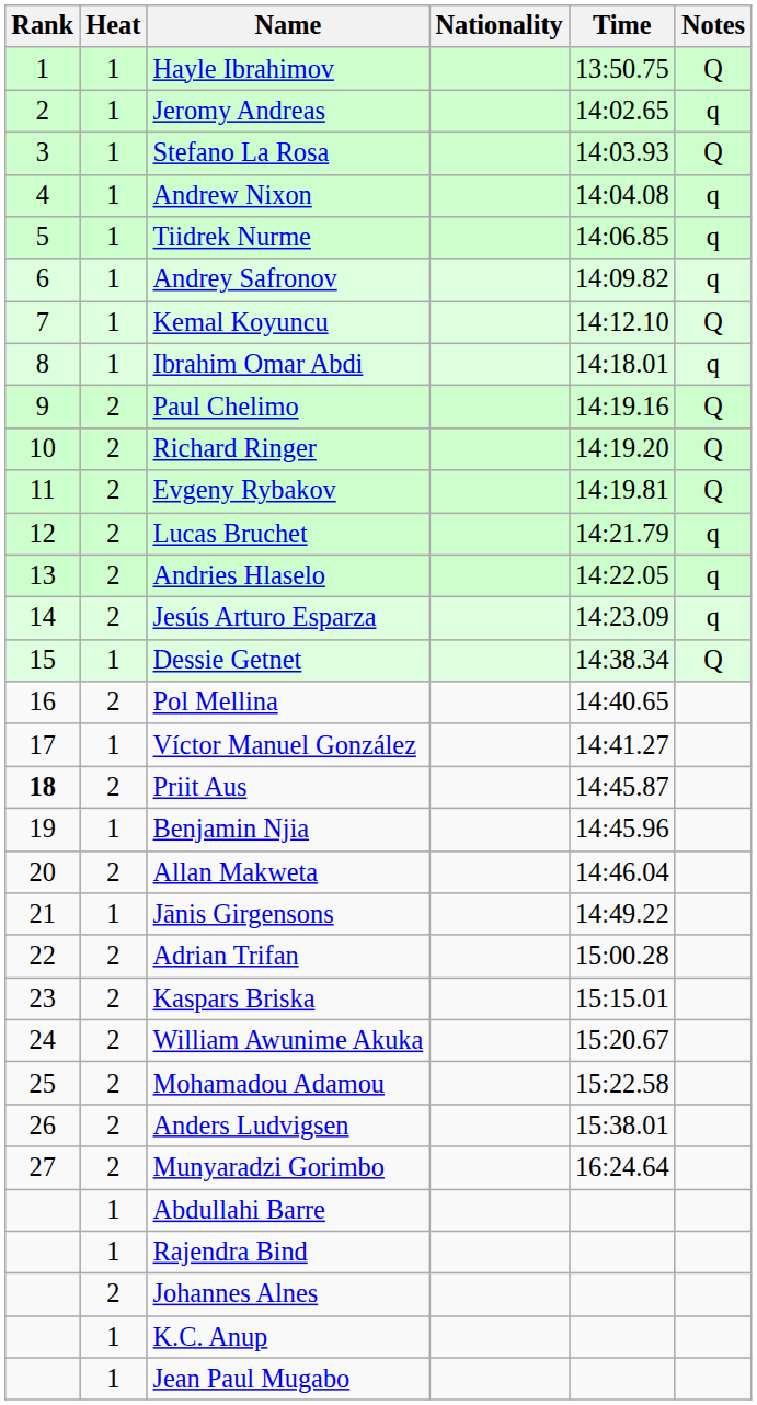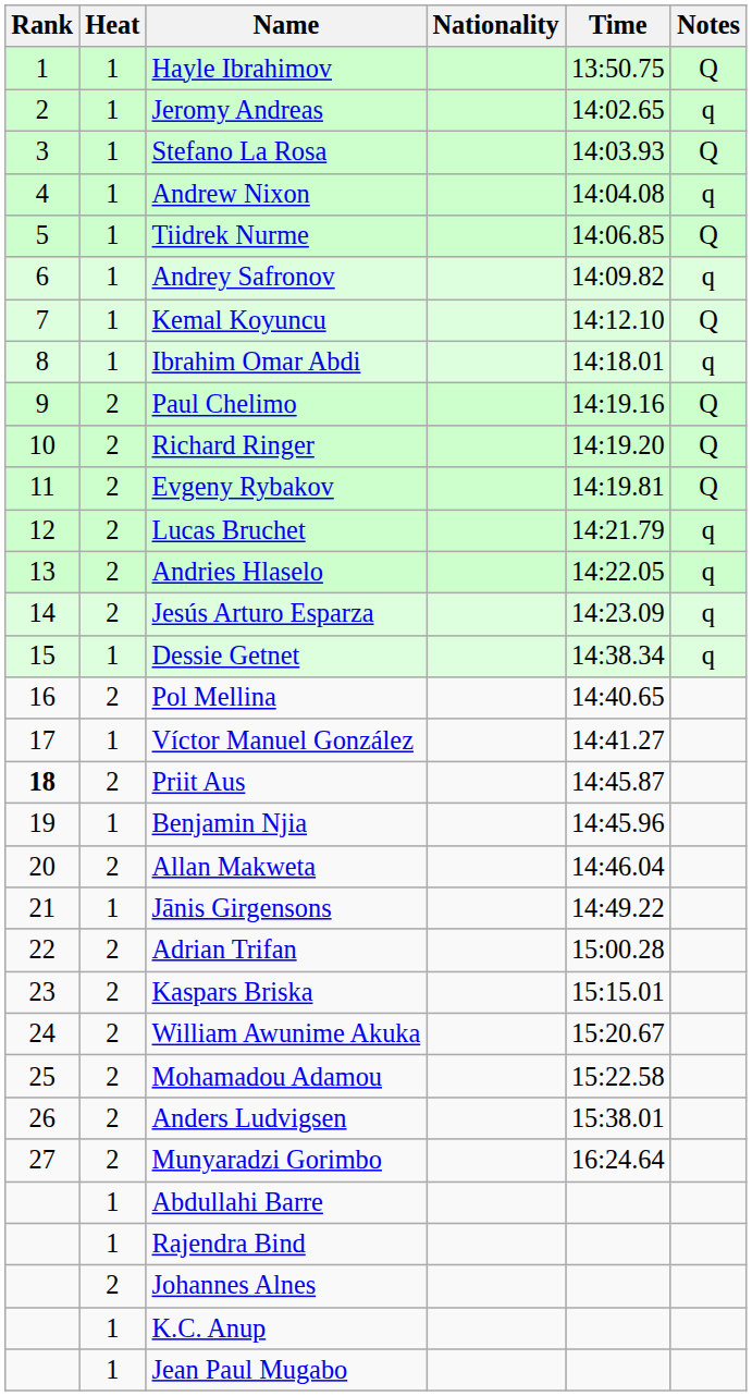 <table class="wikitable sortable" style="text-align:center">
 <tr>
 <th>Rank</th>
 <th>Heat</th>
 <th>Name</th>
 <th>Nationality</th>
 <th>Time</th>
 <th>Notes</th>
 </tr>
 <tr bgcolor=ccffcc>
 <td>1</td>
 <td>1</td>
 <td align=left><a href='#'>Hayle Ibrahimov</a></td>
 <td align=left></td>
 <td>13:50.75</td>
 <td>Q</td>
 </tr>
 <tr bgcolor=ccffcc>
 <td>2</td>
 <td>1</td>
 <td align=left><a href='#'>Jeromy Andreas</a></td>
 <td align=left></td>
 <td>14:02.65</td>
 <td>q</td>
 </tr>
 <tr bgcolor=ccffcc>
 <td>3</td>
 <td>1</td>
 <td align=left><a href='#'>Stefano La Rosa</a></td>
 <td align=left></td>
 <td>14:03.93</td>
 <td>Q</td>
 </tr>
 <tr bgcolor=ccffcc>
 <td>4</td>
 <td>1</td>
 <td align=left><a href='#'>Andrew Nixon</a></td>
 <td align=left></td>
 <td>14:04.08</td>
 <td>q</td>
 </tr>
 <tr bgcolor=ccffcc>
 <td>5</td>
 <td>1</td>
 <td align=left><a href='#'>Tiidrek Nurme</a></td>
 <td align=left></td>
 <td>14:06.85</td>
-<td>q</td>
+<td>Q</td>
 </tr>
 <tr bgcolor=ddffdd>
 <td>6</td>
 <td>1</td>
 <td align=left><a href='#'>Andrey Safronov</a></td>
 <td align=left></td>
 <td>14:09.82</td>
 <td>q</td>
 </tr>
 <tr bgcolor=ddffdd>
 <td>7</td>
 <td>1</td>
 <td align=left><a href='#'>Kemal Koyuncu</a></td>
 <td align=left></td>
 <td>14:12.10</td>
 <td>Q</td>
 </tr>
 <tr bgcolor=ddffdd>
 <td>8</td>
 <td>1</td>
 <td align=left><a href='#'>Ibrahim Omar Abdi</a></td>
 <td align=left></td>
 <td>14:18.01</td>
 <td>q</td>
 </tr>
 <tr bgcolor=ccffcc>
 <td>9</td>
 <td>2</td>
 <td align=left><a href='#'>Paul Chelimo</a></td>
 <td align=left></td>
 <td>14:19.16</td>
 <td>Q</td>
 </tr>
 <tr bgcolor=ccffcc>
 <td>10</td>
 <td>2</td>
 <td align=left><a href='#'>Richard Ringer</a></td>
 <td align=left></td>
 <td>14:19.20</td>
 <td>Q</td>
 </tr>
 <tr bgcolor=ccffcc>
 <td>11</td>
 <td>2</td>
 <td align=left><a href='#'>Evgeny Rybakov</a></td>
 <td align=left></td>
 <td>14:19.81</td>
 <td>Q</td>
 </tr>
 <tr bgcolor=ccffcc>
 <td>12</td>
 <td>2</td>
 <td align=left><a href='#'>Lucas Bruchet</a></td>
 <td align=left></td>
 <td>14:21.79</td>
 <td>q</td>
 </tr>
 <tr bgcolor=ccffcc>
 <td>13</td>
 <td>2</td>
 <td align=left><a href='#'>Andries Hlaselo</a></td>
 <td align=left></td>
 <td>14:22.05</td>
 <td>q</td>
 </tr>
 <tr bgcolor=ddffdd>
 <td>14</td>
 <td>2</td>
 <td align=left><a href='#'>Jesús Arturo Esparza</a></td>
 <td align=left></td>
 <td>14:23.09</td>
 <td>q</td>
 </tr>
 <tr bgcolor=ddffdd>
 <td>15</td>
 <td>1</td>
 <td align=left><a href='#'>Dessie Getnet</a></td>
 <td align=left></td>
 <td>14:38.34</td>
-<td>Q</td>
+<td>q</td>
 </tr>
 <tr>
 <td>16</td>
 <td>2</td>
 <td align=left><a href='#'>Pol Mellina</a></td>
 <td align=left></td>
 <td>14:40.65</td>
 <td></td>
 </tr>
 <tr>
 <td>17</td>
 <td>1</td>
 <td align=left><a href='#'>Víctor Manuel González</a></td>
 <td align=left></td>
 <td>14:41.27</td>
 <td></td>
 </tr>
 <tr>
 <td><strong>18</strong></td>
 <td>2</td>
 <td align=left><a href='#'>Priit Aus</a></td>
 <td align=left></td>
 <td>14:45.87</td>
 <td></td>
 </tr>
 <tr>
 <td>19</td>
 <td>1</td>
 <td align=left><a href='#'>Benjamin Njia</a></td>
 <td align=left></td>
 <td>14:45.96</td>
 <td></td>
 </tr>
 <tr>
 <td>20</td>
 <td>2</td>
 <td align=left><a href='#'>Allan Makweta</a></td>
 <td align=left></td>
 <td>14:46.04</td>
 <td></td>
 </tr>
 <tr>
 <td>21</td>
 <td>1</td>
 <td align=left><a href='#'>Jānis Girgensons</a></td>
 <td align=left></td>
 <td>14:49.22</td>
 <td></td>
 </tr>
 <tr>
 <td>22</td>
 <td>2</td>
 <td align=left><a href='#'>Adrian Trifan</a></td>
 <td align=left></td>
 <td>15:00.28</td>
 <td></td>
 </tr>
 <tr>
 <td>23</td>
 <td>2</td>
 <td align=left><a href='#'>Kaspars Briska</a></td>
 <td align=left></td>
 <td>15:15.01</td>
 <td></td>
 </tr>
 <tr>
 <td>24</td>
 <td>2</td>
 <td align=left><a href='#'>William Awunime Akuka</a></td>
 <td align=left></td>
 <td>15:20.67</td>
 <td></td>
 </tr>
 <tr>
 <td>25</td>
 <td>2</td>
 <td align=left><a href='#'>Mohamadou Adamou</a></td>
 <td align=left></td>
 <td>15:22.58</td>
 <td></td>
 </tr>
 <tr>
 <td>26</td>
 <td>2</td>
 <td align=left><a href='#'>Anders Ludvigsen</a></td>
 <td align=left></td>
 <td>15:38.01</td>
 <td></td>
 </tr>
 <tr>
 <td>27</td>
 <td>2</td>
 <td align=left><a href='#'>Munyaradzi Gorimbo</a></td>
 <td align=left></td>
 <td>16:24.64</td>
 <td></td>
 </tr>
 <tr>
 <td></td>
 <td>1</td>
 <td align=left><a href='#'>Abdullahi Barre</a></td>
 <td align=left></td>
 <td></td>
 <td></td>
 </tr>
 <tr>
 <td></td>
 <td>1</td>
 <td align=left><a href='#'>Rajendra Bind</a></td>
 <td align=left></td>
 <td></td>
 <td></td>
 </tr>
 <tr>
 <td></td>
 <td>2</td>
 <td align=left><a href='#'>Johannes Alnes</a></td>
 <td align=left></td>
 <td></td>
 <td></td>
 </tr>
 <tr>
 <td></td>
 <td>1</td>
 <td align=left><a href='#'>K.C. Anup</a></td>
 <td align=left></td>
 <td></td>
 <td></td>
 </tr>
 <tr>
 <td></td>
 <td>1</td>
 <td align=left><a href='#'>Jean Paul Mugabo</a></td>
 <td align=left></td>
 <td></td>
 <td></td>
 </tr>
 </table>
